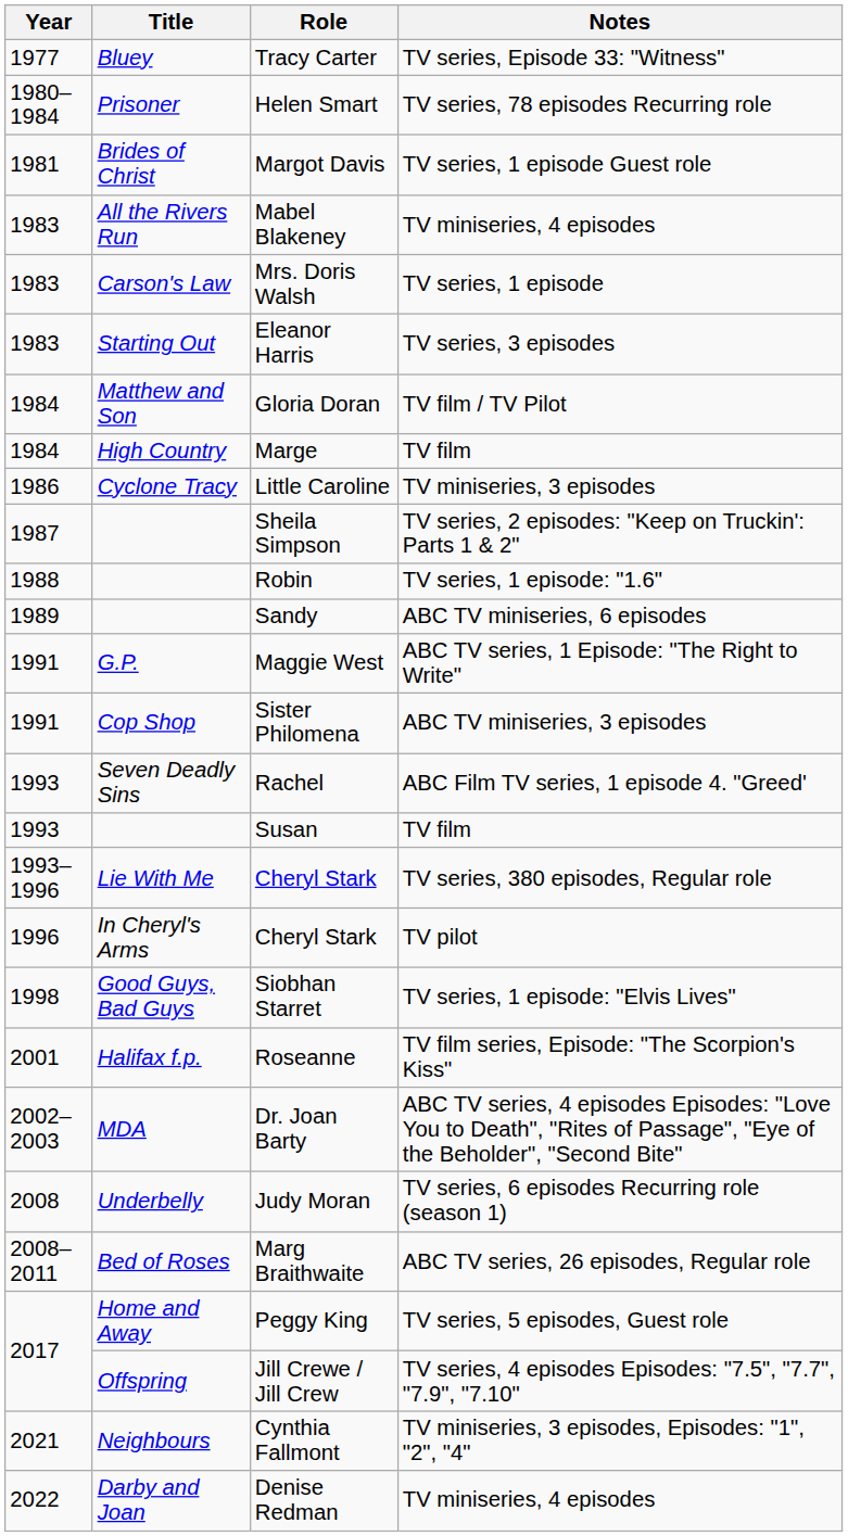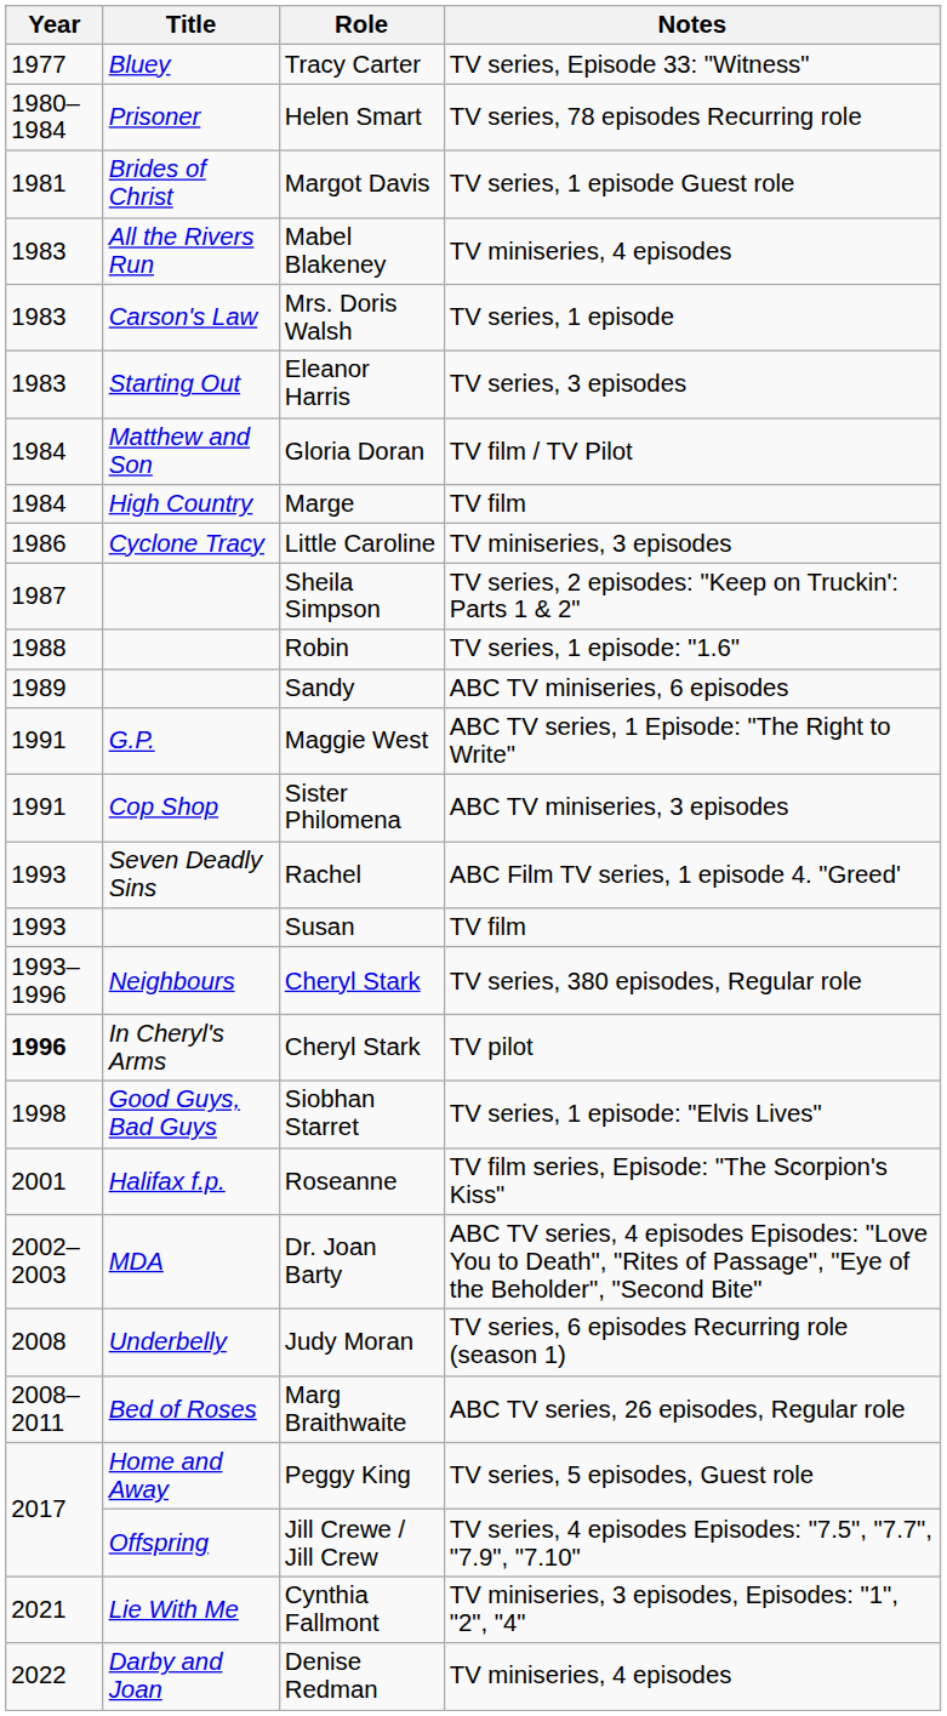 <table class="wikitable sortable">
 <tr>
 <th>Year</th>
 <th>Title</th>
 <th>Role</th>
 <th class="unsortable">Notes</th>
 </tr>
 <tr>
 <td>1977</td>
 <td><em><a href='#'>Bluey</a></em></td>
 <td>Tracy Carter</td>
 <td>TV series, Episode 33: "Witness"</td>
 </tr>
 <tr>
 <td>1980–1984</td>
 <td><em><a href='#'>Prisoner</a></em></td>
 <td>Helen Smart</td>
 <td>TV series, 78 episodes Recurring role</td>
 </tr>
 <tr>
 <td>1981</td>
 <td><em><a href='#'>Brides of Christ</a></em></td>
 <td>Margot Davis</td>
 <td>TV series, 1 episode Guest role</td>
 </tr>
 <tr>
 <td>1983</td>
 <td><em><a href='#'>All the Rivers Run</a></em></td>
 <td>Mabel Blakeney</td>
 <td>TV miniseries, 4 episodes</td>
 </tr>
 <tr>
 <td>1983</td>
 <td><em><a href='#'>Carson's Law</a></em></td>
 <td>Mrs. Doris Walsh</td>
 <td>TV series, 1 episode</td>
 </tr>
 <tr>
 <td>1983</td>
 <td><em><a href='#'>Starting Out</a></em></td>
 <td>Eleanor Harris</td>
 <td>TV series, 3 episodes</td>
 </tr>
 <tr>
 <td>1984</td>
 <td><em><a href='#'>Matthew and Son</a></em></td>
 <td>Gloria Doran</td>
 <td>TV film / TV Pilot</td>
 </tr>
 <tr>
 <td>1984</td>
 <td><em><a href='#'>High Country</a></em></td>
 <td>Marge</td>
 <td>TV film</td>
 </tr>
 <tr>
 <td>1986</td>
 <td><em><a href='#'>Cyclone Tracy</a></em></td>
 <td>Little Caroline</td>
 <td>TV miniseries, 3 episodes</td>
 </tr>
 <tr>
 <td>1987</td>
 <td><em></em></td>
 <td>Sheila Simpson</td>
 <td>TV series, 2 episodes: "Keep on Truckin': Parts 1 & 2"</td>
 </tr>
 <tr>
 <td>1988</td>
 <td><em></em></td>
 <td>Robin</td>
 <td>TV series, 1 episode: "1.6"</td>
 </tr>
 <tr>
 <td>1989</td>
 <td><em></em></td>
 <td>Sandy</td>
 <td>ABC TV miniseries, 6 episodes</td>
 </tr>
 <tr>
 <td>1991</td>
 <td><em><a href='#'>G.P.</a></em></td>
 <td>Maggie West</td>
 <td>ABC TV series, 1 Episode: "The Right to Write"</td>
 </tr>
 <tr>
 <td>1991</td>
 <td><em><a href='#'>Cop Shop</a></em></td>
 <td>Sister Philomena</td>
 <td>ABC TV miniseries, 3 episodes</td>
 </tr>
 <tr>
 <td>1993</td>
 <td><em>Seven Deadly Sins</em></td>
 <td>Rachel</td>
 <td>ABC Film TV series, 1 episode 4. "Greed'</td>
 </tr>
 <tr>
 <td>1993</td>
 <td><em></em></td>
 <td>Susan</td>
 <td>TV film</td>
 </tr>
 <tr>
 <td>1993–1996</td>
-<td><em><a href='#'>Lie With Me</a></em></td>
+<td><em><a href='#'>Neighbours</a></em></td>
 <td><a href='#'>Cheryl Stark</a></td>
 <td>TV series, 380 episodes, Regular role</td>
 </tr>
 <tr>
-<td>1996</td>
+<td><strong>1996</strong></td>
 <td><em>In Cheryl's Arms</em></td>
 <td>Cheryl Stark</td>
 <td>TV pilot</td>
 </tr>
 <tr>
 <td>1998</td>
 <td><em><a href='#'>Good Guys, Bad Guys</a></em></td>
 <td>Siobhan Starret</td>
 <td>TV series, 1 episode: "Elvis Lives"</td>
 </tr>
 <tr>
 <td>2001</td>
 <td><em><a href='#'>Halifax f.p.</a></em></td>
 <td>Roseanne</td>
 <td>TV film series, Episode: "The Scorpion's Kiss"</td>
 </tr>
 <tr>
 <td>2002–2003</td>
 <td><em><a href='#'>MDA</a></em></td>
 <td>Dr. Joan Barty</td>
 <td>ABC TV series, 4 episodes Episodes: "Love You to Death", "Rites of Passage", "Eye of the Beholder", "Second Bite"</td>
 </tr>
 <tr>
 <td>2008</td>
 <td><em><a href='#'>Underbelly</a></em></td>
 <td>Judy Moran</td>
 <td>TV series, 6 episodes Recurring role (season 1)</td>
 </tr>
 <tr>
 <td>2008–2011</td>
 <td><em><a href='#'>Bed of Roses</a></em></td>
 <td>Marg Braithwaite</td>
 <td>ABC TV series, 26 episodes, Regular role</td>
 </tr>
 <tr>
 <td rowspan="2">2017</td>
 <td><em><a href='#'>Home and Away</a></em></td>
 <td>Peggy King</td>
 <td>TV series, 5 episodes, Guest role</td>
 </tr>
 <tr>
 <td><em><a href='#'>Offspring</a></em></td>
 <td>Jill Crewe / Jill Crew</td>
 <td>TV series, 4 episodes Episodes: "7.5", "7.7", "7.9", "7.10"</td>
 </tr>
 <tr>
 <td>2021</td>
-<td><em><a href='#'>Neighbours</a></em></td>
+<td><em><a href='#'>Lie With Me</a></em></td>
 <td>Cynthia Fallmont</td>
 <td>TV miniseries, 3 episodes, Episodes: "1", "2", "4"</td>
 </tr>
 <tr>
 <td>2022</td>
 <td><a href='#'><em>Darby and Joan</em></a></td>
 <td>Denise Redman</td>
 <td>TV miniseries, 4 episodes</td>
 </tr>
 </table>
